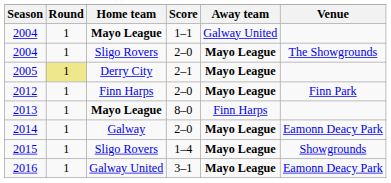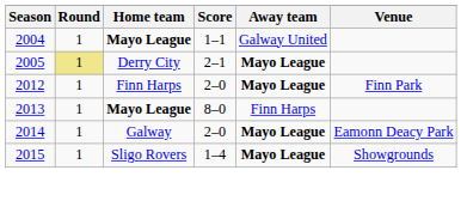 <table class="wikitable" style="text-align: center">
 <tr>
 </tr>
 <tr>
 <th>Season</th>
 <th>Round</th>
 <th>Home team</th>
 <th>Score</th>
 <th>Away team</th>
 <th>Venue</th>
 </tr>
 <tr>
 <td><a href='#'>2004</a></td>
 <td>1</td>
 <td><strong>Mayo League</strong></td>
 <td>1–1</td>
 <td><a href='#'>Galway United</a></td>
 <td></td>
-</tr>
-<tr>
-<td><a href='#'>2004</a></td>
-<td>1</td>
-<td><a href='#'>Sligo Rovers</a></td>
-<td>2–0</td>
-<td><strong>Mayo League</strong></td>
-<td><a href='#'>The Showgrounds</a></td>
 </tr>
 <tr>
 <td><a href='#'>2005</a></td>
 <td style="background: khaki;">1</td>
 <td><a href='#'>Derry City</a></td>
 <td>2–1</td>
 <td><strong>Mayo League</strong></td>
 <td></td>
 </tr>
 <tr>
 <td><a href='#'>2012</a></td>
 <td>1</td>
 <td><a href='#'>Finn Harps</a></td>
 <td>2–0</td>
 <td><strong>Mayo League</strong></td>
 <td><a href='#'>Finn Park</a></td>
 </tr>
 <tr>
 <td><a href='#'>2013</a></td>
 <td>1</td>
 <td><strong>Mayo League</strong></td>
 <td>8–0</td>
 <td><a href='#'>Finn Harps</a></td>
 <td></td>
 </tr>
 <tr>
 <td><a href='#'>2014</a></td>
 <td>1</td>
 <td><a href='#'>Galway</a></td>
 <td>2–0</td>
 <td><strong>Mayo League</strong></td>
 <td><a href='#'>Eamonn Deacy Park</a></td>
 </tr>
 <tr>
 <td><a href='#'>2015</a></td>
 <td>1</td>
 <td><a href='#'>Sligo Rovers</a></td>
 <td>1–4</td>
 <td><strong>Mayo League</strong></td>
 <td><a href='#'>Showgrounds</a></td>
 </tr>
-<tr>
-<td><a href='#'>2016</a></td>
-<td>1</td>
-<td><a href='#'>Galway United</a></td>
-<td>3–1</td>
-<td><strong>Mayo League</strong></td>
-<td><a href='#'>Eamonn Deacy Park</a></td>
-</tr>
 </table>
